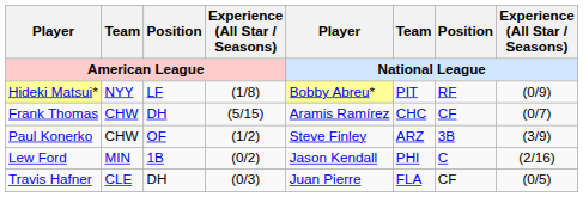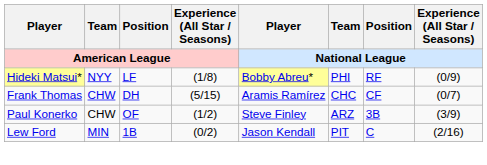 <table class="wikitable">
 <tr>
 <th>Player</th>
 <th>Team</th>
 <th>Position</th>
 <th>Experience<br>(All Star / <br>Seasons)</th>
 <th>Player</th>
 <th>Team</th>
 <th>Position</th>
 <th>Experience<br>(All Star / <br>Seasons)</th>
 </tr>
 <tr>
 <th colspan=4 style="background-color:#FFCCCC">American League</th>
 <th colspan=4 style="background-color:#D0E7FF">National League</th>
 </tr>
 <tr>
 <td style="background:#FFFF99"><a href='#'>Hideki Matsui</a>*</td>
 <td><a href='#'>NYY</a></td>
 <td><a href='#'>LF</a></td>
 <td align="center">(1/8)</td>
 <td style="background:#FFFF99"><a href='#'>Bobby Abreu</a>*</td>
-<td><a href='#'>PIT</a></td>
+<td><a href='#'>PHI</a></td>
 <td><a href='#'>RF</a></td>
 <td align="center">(0/9)</td>
 </tr>
 <tr>
 <td><a href='#'>Frank Thomas</a></td>
 <td><a href='#'>CHW</a></td>
 <td><a href='#'>DH</a></td>
 <td align="center">(5/15)</td>
 <td><a href='#'>Aramis Ramírez</a></td>
 <td><a href='#'>CHC</a></td>
 <td><a href='#'>CF</a></td>
 <td align="center">(0/7)</td>
 </tr>
 <tr>
 <td><a href='#'>Paul Konerko</a></td>
 <td>CHW</td>
 <td><a href='#'>OF</a></td>
 <td align="center">(1/2)</td>
 <td><a href='#'>Steve Finley</a></td>
 <td><a href='#'>ARZ</a></td>
 <td><a href='#'>3B</a></td>
 <td align="center">(3/9)</td>
 </tr>
 <tr>
 <td><a href='#'>Lew Ford</a></td>
 <td><a href='#'>MIN</a></td>
 <td><a href='#'>1B</a></td>
 <td align="center">(0/2)</td>
 <td><a href='#'>Jason Kendall</a></td>
-<td><a href='#'>PHI</a></td>
+<td><a href='#'>PIT</a></td>
 <td><a href='#'>C</a></td>
 <td align="center">(2/16)</td>
 </tr>
-<tr>
-<td><a href='#'>Travis Hafner</a></td>
-<td><a href='#'>CLE</a></td>
-<td>DH</td>
-<td align="center">(0/3)</td>
-<td><a href='#'>Juan Pierre</a></td>
-<td><a href='#'>FLA</a></td>
-<td>CF</td>
-<td align="center">(0/5)</td>
-</tr>
 </table>
